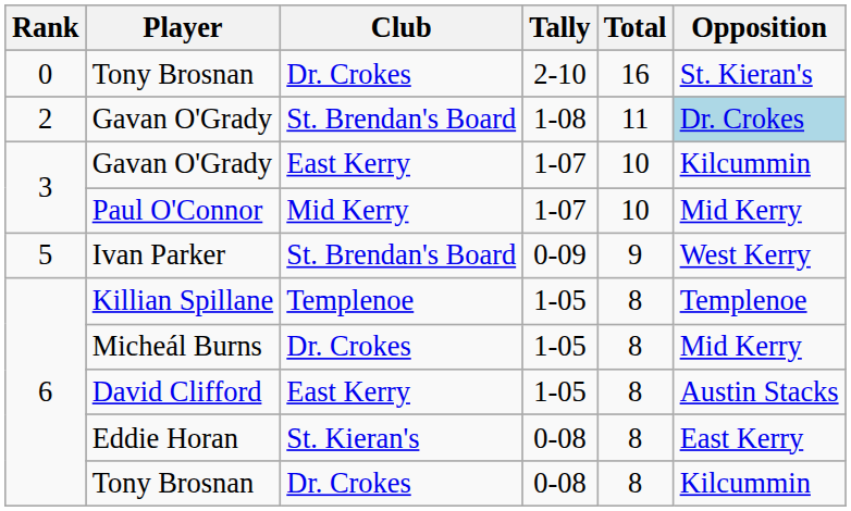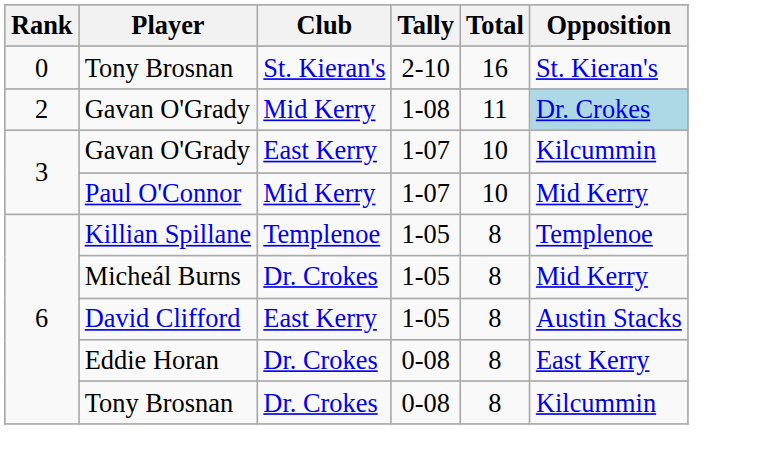 <table class="wikitable">
 <tr>
 <th>Rank</th>
 <th>Player</th>
 <th>Club</th>
 <th>Tally</th>
 <th>Total</th>
 <th>Opposition</th>
 </tr>
 <tr>
 <td rowspan="1" style="text-align:center;">0</td>
 <td>Tony Brosnan</td>
-<td><a href='#'>Dr. Crokes</a></td>
+<td><a href='#'>St. Kieran's</a></td>
 <td align=center>2-10</td>
 <td align=center>16</td>
 <td><a href='#'>St. Kieran's</a></td>
 </tr>
 <tr>
 <td rowspan="1" style="text-align:center;">2</td>
 <td>Gavan O'Grady</td>
-<td><a href='#'>St. Brendan's Board</a></td>
+<td><a href='#'>Mid Kerry</a></td>
 <td align=center>1-08</td>
 <td align=center>11</td>
 <td style="background: lightblue;"><a href='#'>Dr. Crokes</a></td>
 </tr>
 <tr>
 <td rowspan="2" style="text-align:center;">3</td>
 <td>Gavan O'Grady</td>
 <td><a href='#'>East Kerry</a></td>
 <td align=center>1-07</td>
 <td align=center>10</td>
 <td><a href='#'>Kilcummin</a></td>
 </tr>
 <tr>
 <td><a href='#'>Paul O'Connor</a></td>
 <td><a href='#'>Mid Kerry</a></td>
 <td align=center>1-07</td>
 <td align=center>10</td>
 <td><a href='#'>Mid Kerry</a></td>
-</tr>
-<tr>
-<td rowspan="1" style="text-align:center;">5</td>
-<td>Ivan Parker</td>
-<td><a href='#'>St. Brendan's Board</a></td>
-<td align=center>0-09</td>
-<td align=center>9</td>
-<td><a href='#'>West Kerry</a></td>
 </tr>
 <tr>
 <td rowspan="5" style="text-align:center;">6</td>
 <td><a href='#'>Killian Spillane</a></td>
 <td><a href='#'>Templenoe</a></td>
 <td align=center>1-05</td>
 <td align=center>8</td>
 <td><a href='#'>Templenoe</a></td>
 </tr>
 <tr>
 <td>Micheál Burns</td>
 <td><a href='#'>Dr. Crokes</a></td>
 <td align=center>1-05</td>
 <td align=center>8</td>
 <td><a href='#'>Mid Kerry</a></td>
 </tr>
 <tr>
 <td><a href='#'>David Clifford</a></td>
 <td><a href='#'>East Kerry</a></td>
 <td align=center>1-05</td>
 <td align=center>8</td>
 <td><a href='#'>Austin Stacks</a></td>
 </tr>
 <tr>
 <td>Eddie Horan</td>
-<td><a href='#'>St. Kieran's</a></td>
+<td><a href='#'>Dr. Crokes</a></td>
 <td align=center>0-08</td>
 <td align=center>8</td>
 <td><a href='#'>East Kerry</a></td>
 </tr>
 <tr>
 <td>Tony Brosnan</td>
 <td><a href='#'>Dr. Crokes</a></td>
 <td align=center>0-08</td>
 <td align=center>8</td>
 <td><a href='#'>Kilcummin</a></td>
 </tr>
 </table>
